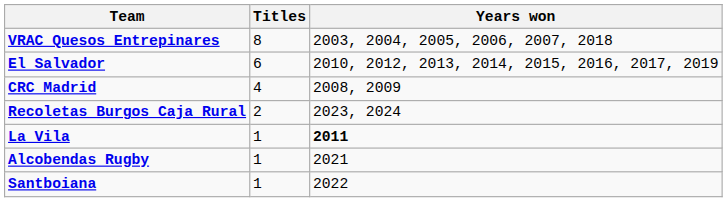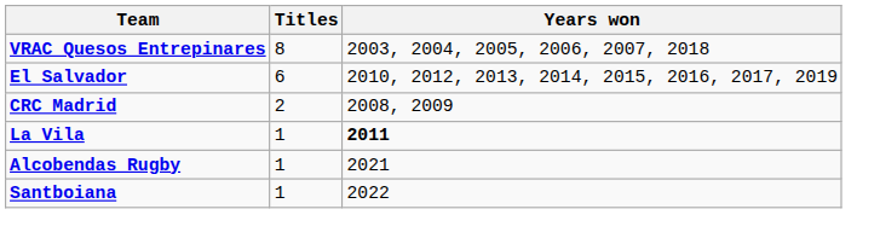 <table class="wikitable sortable">
 <tr>
 <th>Team</th>
 <th>Titles</th>
 <th>Years won</th>
 </tr>
 <tr>
 <td> <strong><a href='#'>VRAC Quesos Entrepinares</a></strong></td>
 <td>8</td>
 <td>2003, 2004, 2005, 2006, 2007, 2018</td>
 </tr>
 <tr>
 <td> <strong><a href='#'>El Salvador</a></strong></td>
 <td>6</td>
 <td>2010, 2012, 2013, 2014, 2015, 2016, 2017, 2019</td>
 </tr>
 <tr>
 <td> <strong><a href='#'>CRC Madrid</a></strong></td>
-<td>4</td>
+<td>2</td>
 <td>2008, 2009</td>
-</tr>
-<tr>
-<td> <strong><a href='#'>Recoletas Burgos Caja Rural</a></strong></td>
-<td>2</td>
-<td>2023, 2024</td>
 </tr>
 <tr>
 <td> <strong><a href='#'>La Vila</a></strong></td>
 <td>1</td>
 <td><strong>2011</strong></td>
 </tr>
 <tr>
 <td> <strong><a href='#'>Alcobendas Rugby</a></strong></td>
 <td>1</td>
 <td>2021</td>
 </tr>
 <tr>
 <td> <strong><a href='#'>Santboiana</a></strong></td>
 <td>1</td>
 <td>2022</td>
 </tr>
 </table>
